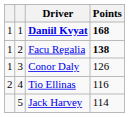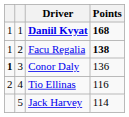 <table class="wikitable" style="font-size: 85%;">
 <tr>
 <th></th>
 <th></th>
 <th>Driver</th>
 <th>Points</th>
 </tr>
 <tr>
 <td align="left"> 1</td>
 <td align="center">1</td>
 <td> <strong><a href='#'>Daniil Kvyat</a></strong></td>
 <td><strong>168</strong></td>
 </tr>
 <tr>
 <td align="left"> 1</td>
 <td align="center">2</td>
 <td> <a href='#'>Facu Regalia</a></td>
 <td><strong>138</strong></td>
 </tr>
 <tr>
-<td align="left"> 1</td>
+<td align="left"><strong> 1</strong></td>
 <td align="center">3</td>
 <td> <a href='#'>Conor Daly</a></td>
-<td>126</td>
+<td>136</td>
 </tr>
 <tr>
 <td align="left"> 2</td>
 <td align="center">4</td>
 <td> <a href='#'>Tio Ellinas</a></td>
 <td>116</td>
 </tr>
 <tr>
 <td align="left"></td>
 <td align="center">5</td>
 <td> <a href='#'>Jack Harvey</a></td>
 <td>114</td>
 </tr>
 </table>
